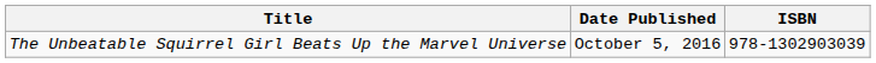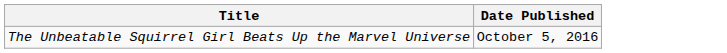 <table class="wikitable">
 <tr>
 <th>Title</th>
 <th>Date Published</th>
-<th>ISBN</th>
 </tr>
 <tr>
 <td><em>The Unbeatable Squirrel Girl Beats Up the Marvel Universe</em></td>
 <td>October 5, 2016</td>
-<td>978-1302903039</td>
 </tr>
 </table>
